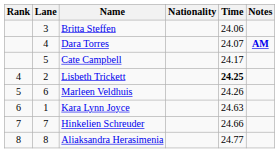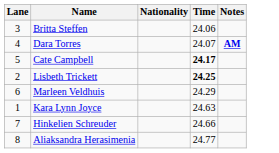 <table class="wikitable sortable" style="text-align:center">
 <tr>
-<th>Rank</th>
 <th>Lane</th>
 <th>Name</th>
 <th>Nationality</th>
 <th>Time</th>
 <th>Notes</th>
 </tr>
 <tr>
-<td></td>
 <td>3</td>
 <td align=left><a href='#'>Britta Steffen</a></td>
 <td align=left></td>
 <td>24.06</td>
 <td></td>
 </tr>
 <tr>
-<td></td>
 <td>4</td>
 <td align=left><a href='#'>Dara Torres</a></td>
 <td align=left></td>
 <td>24.07</td>
 <td><strong><a href='#'>AM</a></strong></td>
 </tr>
 <tr>
-<td></td>
 <td>5</td>
 <td align=left><a href='#'>Cate Campbell</a></td>
 <td align=left></td>
-<td>24.17</td>
+<td><strong>24.17</strong></td>
 <td></td>
 </tr>
 <tr>
-<td>4</td>
 <td>2</td>
 <td align=left><a href='#'>Lisbeth Trickett</a></td>
 <td align=left></td>
 <td><strong>24.25</strong></td>
 <td></td>
 </tr>
 <tr>
-<td>5</td>
 <td>6</td>
 <td align=left><a href='#'>Marleen Veldhuis</a></td>
 <td align=left></td>
-<td>24.26</td>
+<td>24.29</td>
 <td></td>
 </tr>
 <tr>
-<td>6</td>
 <td>1</td>
 <td align=left><a href='#'>Kara Lynn Joyce</a></td>
 <td align=left></td>
 <td>24.63</td>
 <td></td>
 </tr>
 <tr>
 <td>7</td>
-<td>7</td>
 <td align=left><a href='#'>Hinkelien Schreuder</a></td>
 <td align=left></td>
 <td>24.66</td>
 <td></td>
 </tr>
 <tr>
 <td>8</td>
-<td>8</td>
 <td align=left><a href='#'>Aliaksandra Herasimenia</a></td>
 <td align=left></td>
 <td>24.77</td>
 <td></td>
 </tr>
 </table>
